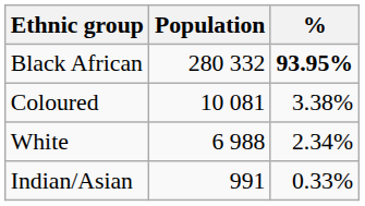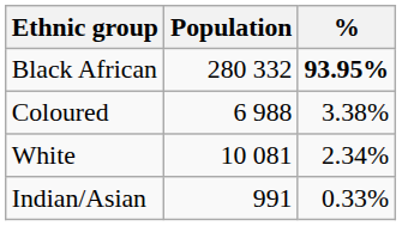 <table class="wikitable" style="font-size: 95%; text-align: right">
 <tr>
 <th>Ethnic group</th>
 <th>Population</th>
 <th>%</th>
 </tr>
 <tr>
 <td align=left>Black African</td>
 <td>280 332</td>
 <td><strong>93.95%</strong></td>
 </tr>
 <tr>
 <td align=left>Coloured</td>
-<td>10 081</td>
+<td>6 988</td>
 <td>3.38%</td>
 </tr>
 <tr>
 <td align=left>White</td>
-<td>6 988</td>
+<td>10 081</td>
 <td>2.34%</td>
 </tr>
 <tr>
 <td align=left>Indian/Asian</td>
 <td>991</td>
 <td>0.33%</td>
 </tr>
 </table>
